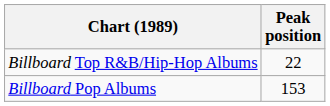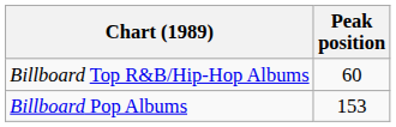 <table class="wikitable">
 <tr>
 <th>Chart (1989)</th>
 <th>Peak<br> position</th>
 </tr>
 <tr>
 <td><em>Billboard</em> <a href='#'>Top R&B/Hip-Hop Albums</a></td>
-<td align="center">22</td>
+<td align="center">60</td>
 </tr>
 <tr>
 <td><a href='#'><em>Billboard</em> Pop Albums</a></td>
 <td align="center">153</td>
 </tr>
 </table>
